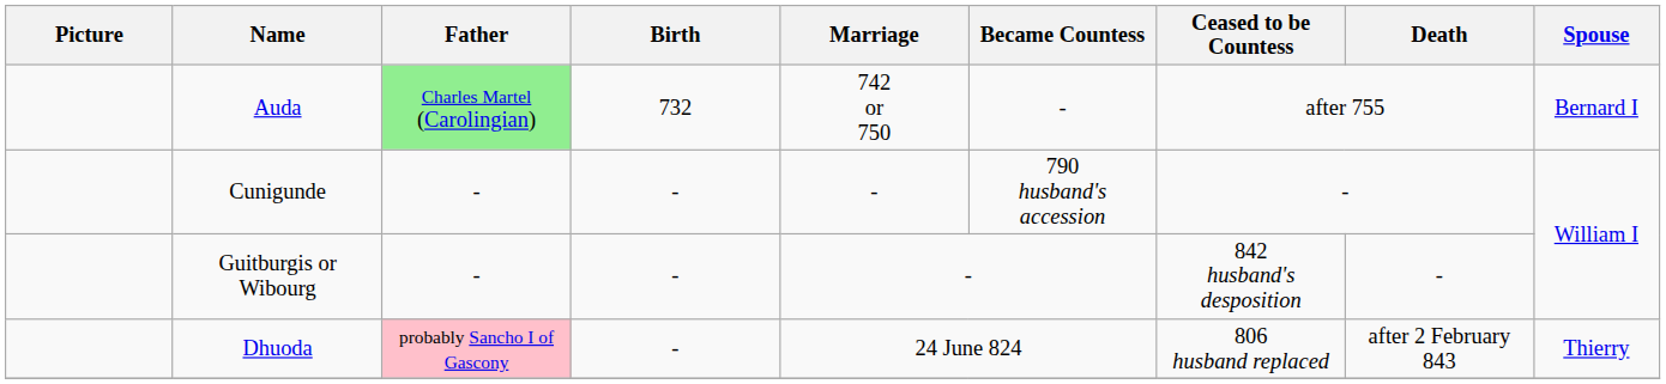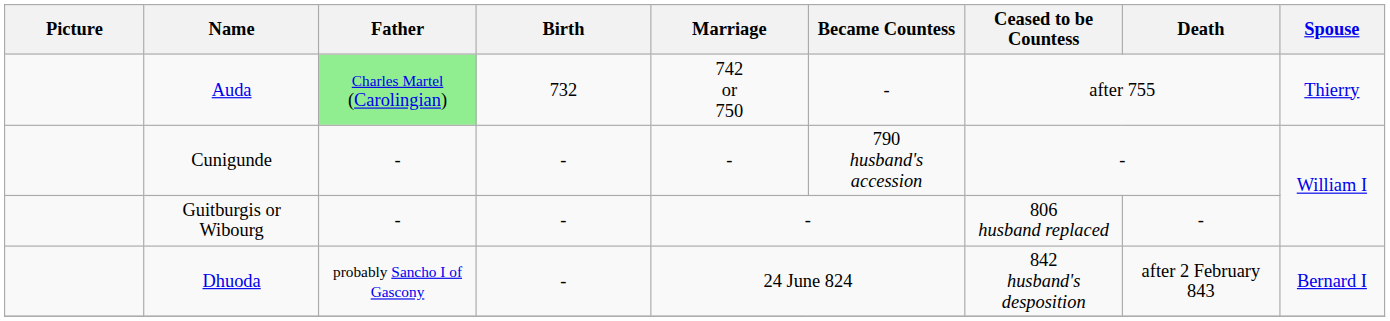 <table width=95% class="wikitable">
 <tr>
 <th width = "8%">Picture</th>
 <th width = "10%">Name</th>
 <th width = "9%">Father</th>
 <th width = "10%">Birth</th>
 <th width = "9%">Marriage</th>
 <th width = "9%">Became Countess</th>
 <th width = "9%">Ceased to be Countess</th>
 <th width = "9%">Death</th>
 <th width = "6%"><a href='#'>Spouse</a></th>
 </tr>
 <tr>
 <td align="center"></td>
 <td align="center"><a href='#'>Auda</a></td>
 <td align="center" style="background: lightgreen;"><small><a href='#'>Charles Martel</a></small><br>(<a href='#'>Carolingian</a>)</td>
 <td align="center">732</td>
 <td align="center">742<br>or<br>750</td>
 <td align="center">-</td>
 <td align="center" colspan="2">after 755</td>
-<td align="center"><a href='#'>Bernard I</a></td>
+<td align="center"><a href='#'>Thierry</a></td>
 </tr>
 <tr>
 <td align="center"></td>
 <td align="center">Cunigunde</td>
 <td align="center">-</td>
 <td align="center">-</td>
 <td align="center">-</td>
 <td align="center">790<br><em>husband's accession</em></td>
 <td align="center" colspan="2">-</td>
 <td align="center" rowspan="2"><a href='#'>William I</a></td>
 </tr>
 <tr>
 <td align="center"></td>
 <td align="center">Guitburgis or Wibourg</td>
 <td align="center">-</td>
 <td align="center">-</td>
 <td align="center" colspan="2">-</td>
-<td align="center">842<br><em>husband's desposition</em></td>
+<td align="center">806<br><em>husband replaced</em></td>
 <td align="center">-</td>
 </tr>
 <tr>
 <td align="center"></td>
 <td align="center"><a href='#'>Dhuoda</a></td>
-<td align="center" style="background: pink;"><small>probably <a href='#'>Sancho I of Gascony</a></small></td>
+<td align="center"><small>probably <a href='#'>Sancho I of Gascony</a></small></td>
 <td align="center">-</td>
 <td align="center" colspan="2">24 June 824</td>
-<td align="center">806<br><em>husband replaced</em></td>
+<td align="center">842<br><em>husband's desposition</em></td>
 <td align="center">after 2 February 843</td>
-<td align="center"><a href='#'>Thierry</a></td>
+<td align="center"><a href='#'>Bernard I</a></td>
 </tr>
 <tr>
 </tr>
 </table>
